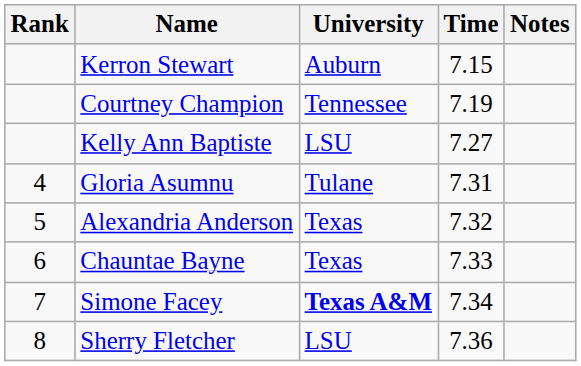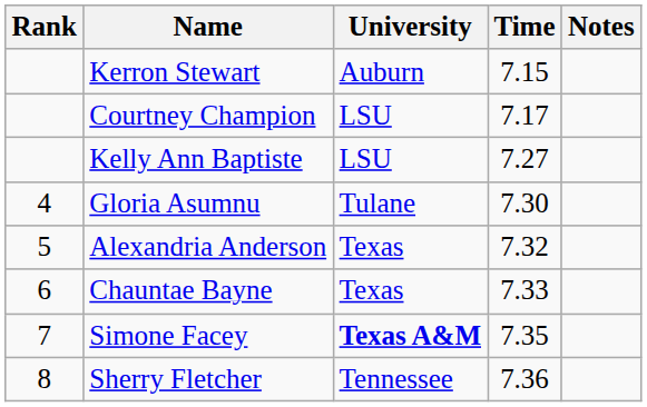 <table class="wikitable sortable" style="text-align:center">
 <tr>
 <th>Rank</th>
 <th>Name</th>
 <th>University</th>
 <th>Time</th>
 <th>Notes</th>
 </tr>
 <tr>
 <td></td>
 <td align=left><a href='#'>Kerron Stewart</a> </td>
 <td align=left><a href='#'>Auburn</a></td>
 <td>7.15</td>
 <td></td>
 </tr>
 <tr>
 <td></td>
 <td align=left><a href='#'>Courtney Champion</a></td>
-<td align="left"><a href='#'>Tennessee</a></td>
-<td>7.19</td>
+<td align=left><a href='#'>LSU</a></td>
+<td>7.17</td>
 <td></td>
 </tr>
 <tr>
 <td></td>
 <td align=left><a href='#'>Kelly Ann Baptiste</a> </td>
 <td align=left><a href='#'>LSU</a></td>
 <td>7.27</td>
 <td></td>
 </tr>
 <tr>
 <td>4</td>
 <td align=left><a href='#'>Gloria Asumnu</a></td>
 <td align=left><a href='#'>Tulane</a></td>
-<td>7.31</td>
+<td>7.30</td>
 <td></td>
 </tr>
 <tr>
 <td>5</td>
 <td align=left><a href='#'>Alexandria Anderson</a></td>
 <td align=left><a href='#'>Texas</a></td>
 <td>7.32</td>
 <td></td>
 </tr>
 <tr>
 <td>6</td>
 <td align=left><a href='#'>Chauntae Bayne</a></td>
 <td align="left"><a href='#'>Texas</a></td>
 <td>7.33</td>
 <td></td>
 </tr>
 <tr>
 <td>7</td>
 <td align=left><a href='#'>Simone Facey</a> </td>
 <td align=left><strong><a href='#'>Texas A&M</a></strong></td>
-<td>7.34</td>
+<td>7.35</td>
 <td></td>
 </tr>
 <tr>
 <td>8</td>
 <td align=left><a href='#'>Sherry Fletcher</a> </td>
-<td align=left><a href='#'>LSU</a></td>
+<td align="left"><a href='#'>Tennessee</a></td>
 <td>7.36</td>
 <td></td>
 </tr>
 </table>
